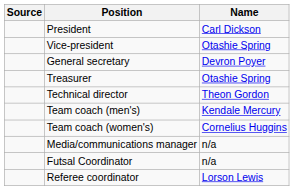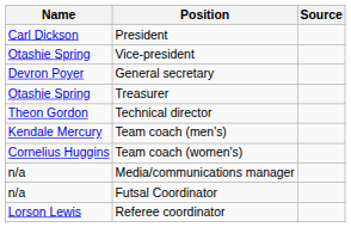 <table class="wikitable">
 <tr>
+<th>Name</th>
+<th>Position</th>
 <th>Source</th>
-<th>Position</th>
-<th>Name</th>
 </tr>
 <tr>
+<td> <a href='#'>Carl Dickson</a></td>
+<td>President</td>
 <td></td>
-<td>President</td>
-<td> <a href='#'>Carl Dickson</a></td>
 </tr>
 <tr>
+<td> <a href='#'>Otashie Spring</a></td>
+<td>Vice-president</td>
 <td></td>
-<td>Vice-president</td>
-<td> <a href='#'>Otashie Spring</a></td>
 </tr>
 <tr>
+<td> <a href='#'>Devron Poyer</a></td>
+<td>General secretary</td>
 <td></td>
-<td>General secretary</td>
-<td> <a href='#'>Devron Poyer</a></td>
 </tr>
 <tr>
+<td> <a href='#'>Otashie Spring</a></td>
+<td>Treasurer</td>
 <td></td>
-<td>Treasurer</td>
-<td> <a href='#'>Otashie Spring</a></td>
 </tr>
 <tr>
+<td> <a href='#'>Theon Gordon</a></td>
+<td>Technical director</td>
 <td></td>
-<td>Technical director</td>
-<td> <a href='#'>Theon Gordon</a></td>
 </tr>
 <tr>
+<td> <a href='#'>Kendale Mercury</a></td>
+<td>Team coach (men's)</td>
 <td></td>
-<td>Team coach (men's)</td>
-<td> <a href='#'>Kendale Mercury</a></td>
 </tr>
 <tr>
+<td> <a href='#'>Cornelius Huggins</a></td>
+<td>Team coach (women's)</td>
 <td></td>
-<td>Team coach (women's)</td>
-<td> <a href='#'>Cornelius Huggins</a></td>
 </tr>
 <tr>
+<td>n/a</td>
+<td>Media/communications manager</td>
 <td></td>
-<td>Media/communications manager</td>
-<td>n/a</td>
 </tr>
 <tr>
+<td>n/a</td>
+<td>Futsal Coordinator</td>
 <td></td>
-<td>Futsal Coordinator</td>
-<td>n/a</td>
 </tr>
 <tr>
+<td> <a href='#'>Lorson Lewis</a></td>
+<td>Referee coordinator</td>
 <td></td>
-<td>Referee coordinator</td>
-<td> <a href='#'>Lorson Lewis</a></td>
 </tr>
 </table>
